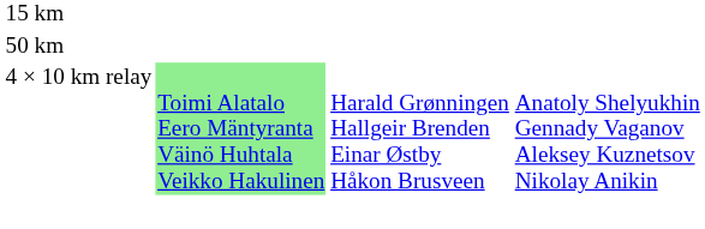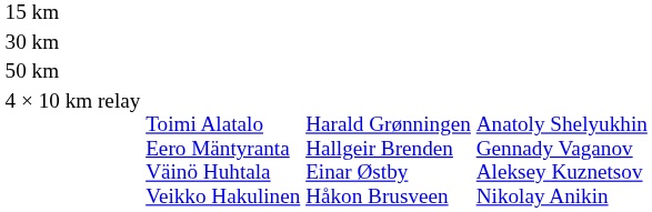 <table>
 <tr valign="top">
 <td>15 km<br></td>
+<td></td>
+<td></td>
+<td></td>
+</tr>
+<tr valign="top">
+<td>30 km<br></td>
 <td></td>
 <td></td>
 <td></td>
 </tr>
 <tr valign="top">
 <td>50 km<br></td>
 <td></td>
 <td></td>
 <td></td>
 </tr>
 <tr valign="top">
 <td>4 × 10 km relay<br></td>
-<td style="background: lightgreen;"><br><a href='#'>Toimi Alatalo</a><br><a href='#'>Eero Mäntyranta</a><br><a href='#'>Väinö Huhtala</a><br><a href='#'>Veikko Hakulinen</a></td>
+<td><br><a href='#'>Toimi Alatalo</a><br><a href='#'>Eero Mäntyranta</a><br><a href='#'>Väinö Huhtala</a><br><a href='#'>Veikko Hakulinen</a></td>
 <td><br><a href='#'>Harald Grønningen</a><br><a href='#'>Hallgeir Brenden</a><br><a href='#'>Einar Østby</a><br><a href='#'>Håkon Brusveen</a></td>
 <td><br><a href='#'>Anatoly Shelyukhin</a><br><a href='#'>Gennady Vaganov</a><br><a href='#'>Aleksey Kuznetsov</a> <br><a href='#'>Nikolay Anikin</a></td>
 </tr>
 </table>
